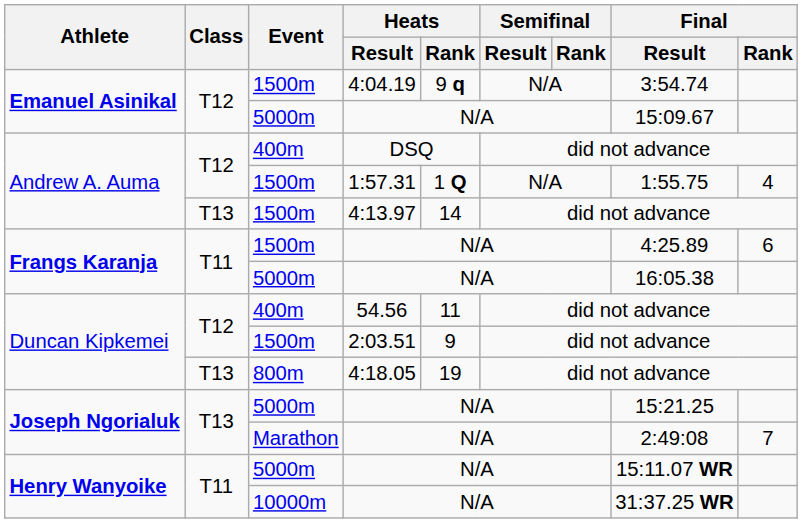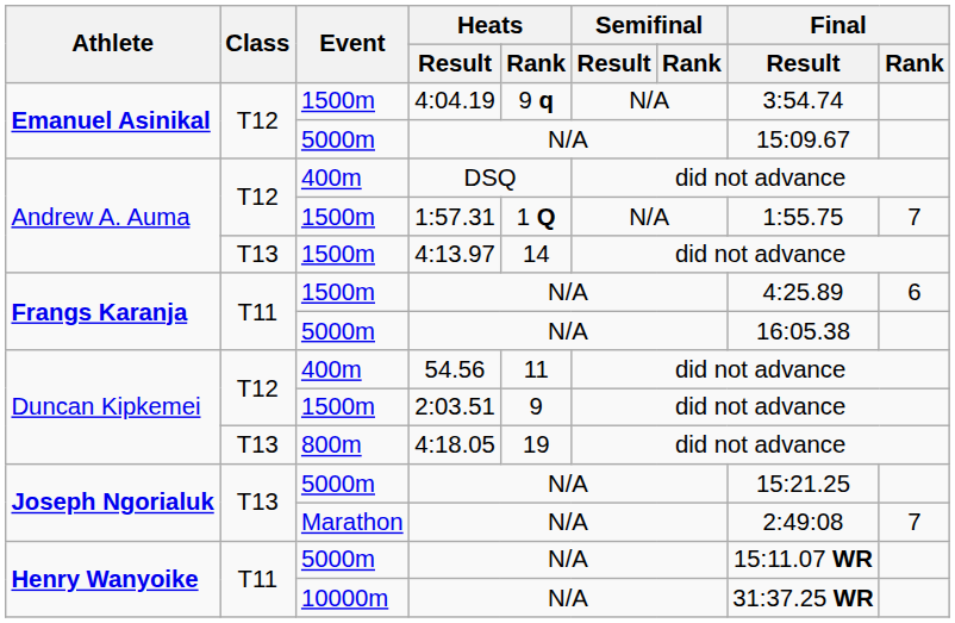 <table class=wikitable style="font-size:90%">
 <tr>
 <th rowspan="2">Athlete</th>
 <th rowspan="2">Class</th>
 <th rowspan="2">Event</th>
 <th colspan="2">Heats</th>
 <th colspan="2">Semifinal</th>
 <th colspan="2">Final</th>
 </tr>
 <tr>
 <th>Result</th>
 <th>Rank</th>
 <th>Result</th>
 <th>Rank</th>
 <th>Result</th>
 <th>Rank</th>
 </tr>
 <tr>
 <td rowspan="2"><strong><a href='#'>Emanuel Asinikal</a></strong></td>
 <td rowspan="2" style="text-align:center;">T12</td>
 <td><a href='#'>1500m</a></td>
 <td style="text-align:center;">4:04.19</td>
 <td style="text-align:center;">9 <strong>q</strong></td>
 <td style="text-align:center;" colspan="2">N/A</td>
 <td style="text-align:center;">3:54.74</td>
 <td style="text-align:center;"></td>
 </tr>
 <tr>
 <td><a href='#'>5000m</a></td>
 <td style="text-align:center;" colspan="4">N/A</td>
 <td style="text-align:center;">15:09.67</td>
 <td style="text-align:center;"></td>
 </tr>
 <tr>
 <td rowspan="3"><a href='#'>Andrew A. Auma</a></td>
 <td rowspan="2" style="text-align:center;">T12</td>
 <td><a href='#'>400m</a></td>
 <td style="text-align:center;" colspan="2">DSQ</td>
 <td style="text-align:center;" colspan="4">did not advance</td>
 </tr>
 <tr>
 <td><a href='#'>1500m</a></td>
 <td style="text-align:center;">1:57.31</td>
 <td style="text-align:center;">1 <strong>Q</strong></td>
 <td style="text-align:center;" colspan="2">N/A</td>
 <td style="text-align:center;">1:55.75</td>
-<td style="text-align:center;">4</td>
+<td style="text-align:center;">7</td>
 </tr>
 <tr>
 <td style="text-align:center;">T13</td>
 <td><a href='#'>1500m</a></td>
 <td style="text-align:center;">4:13.97</td>
 <td style="text-align:center;">14</td>
 <td style="text-align:center;" colspan="4">did not advance</td>
 </tr>
 <tr>
 <td rowspan="2"><strong><a href='#'>Frangs Karanja</a></strong></td>
 <td rowspan="2" style="text-align:center;">T11</td>
 <td><a href='#'>1500m</a></td>
 <td style="text-align:center;" colspan="4">N/A</td>
 <td style="text-align:center;">4:25.89</td>
 <td style="text-align:center;">6</td>
 </tr>
 <tr>
 <td><a href='#'>5000m</a></td>
 <td style="text-align:center;" colspan="4">N/A</td>
 <td style="text-align:center;">16:05.38</td>
 <td style="text-align:center;"></td>
 </tr>
 <tr>
 <td rowspan="3"><a href='#'>Duncan Kipkemei</a></td>
 <td rowspan="2" style="text-align:center;">T12</td>
 <td><a href='#'>400m</a></td>
 <td style="text-align:center;">54.56</td>
 <td style="text-align:center;">11</td>
 <td style="text-align:center;" colspan="4">did not advance</td>
 </tr>
 <tr>
 <td><a href='#'>1500m</a></td>
 <td style="text-align:center;">2:03.51</td>
 <td style="text-align:center;">9</td>
 <td style="text-align:center;" colspan="4">did not advance</td>
 </tr>
 <tr>
 <td style="text-align:center;">T13</td>
 <td><a href='#'>800m</a></td>
 <td style="text-align:center;">4:18.05</td>
 <td style="text-align:center;">19</td>
 <td style="text-align:center;" colspan="4">did not advance</td>
 </tr>
 <tr>
 <td rowspan="2"><strong><a href='#'>Joseph Ngorialuk</a></strong></td>
 <td rowspan="2" style="text-align:center;">T13</td>
 <td><a href='#'>5000m</a></td>
 <td style="text-align:center;" colspan="4">N/A</td>
 <td style="text-align:center;">15:21.25</td>
 <td style="text-align:center;"></td>
 </tr>
 <tr>
 <td><a href='#'>Marathon</a></td>
 <td style="text-align:center;" colspan="4">N/A</td>
 <td style="text-align:center;">2:49:08</td>
 <td style="text-align:center;">7</td>
 </tr>
 <tr>
 <td rowspan="2"><strong><a href='#'>Henry Wanyoike</a></strong></td>
 <td rowspan="2" style="text-align:center;">T11</td>
 <td><a href='#'>5000m</a></td>
 <td style="text-align:center;" colspan="4">N/A</td>
 <td style="text-align:center;">15:11.07 <strong>WR</strong></td>
 <td style="text-align:center;"></td>
 </tr>
 <tr>
 <td><a href='#'>10000m</a></td>
 <td style="text-align:center;" colspan="4">N/A</td>
 <td style="text-align:center;">31:37.25 <strong>WR</strong></td>
 <td style="text-align:center;"></td>
 </tr>
 </table>
